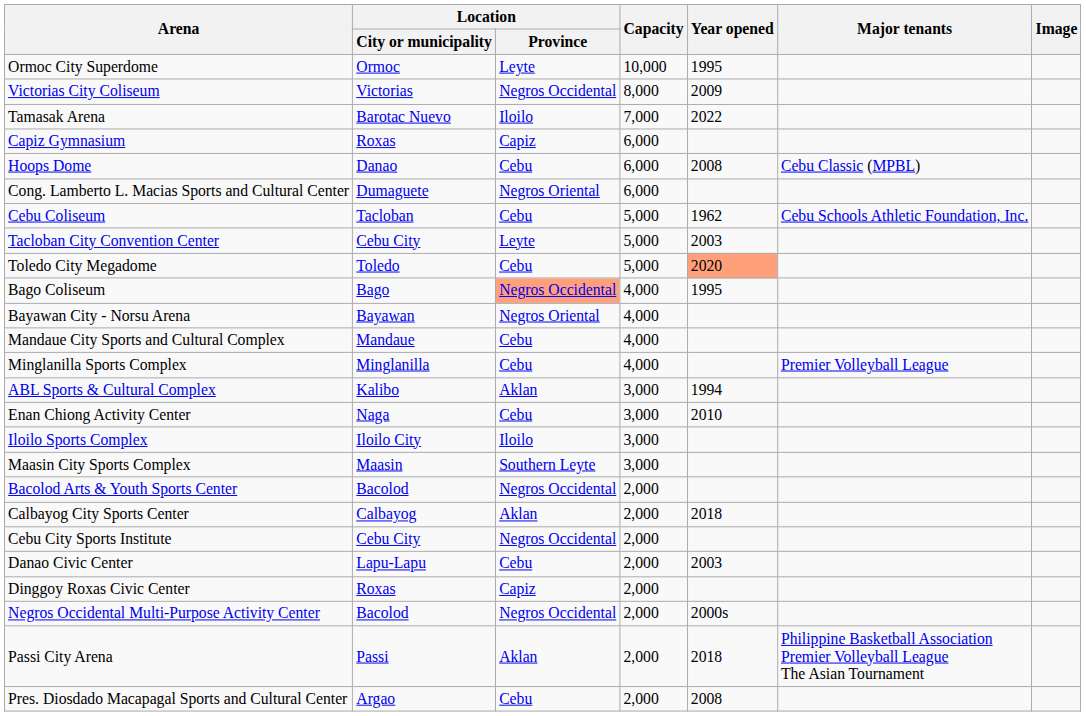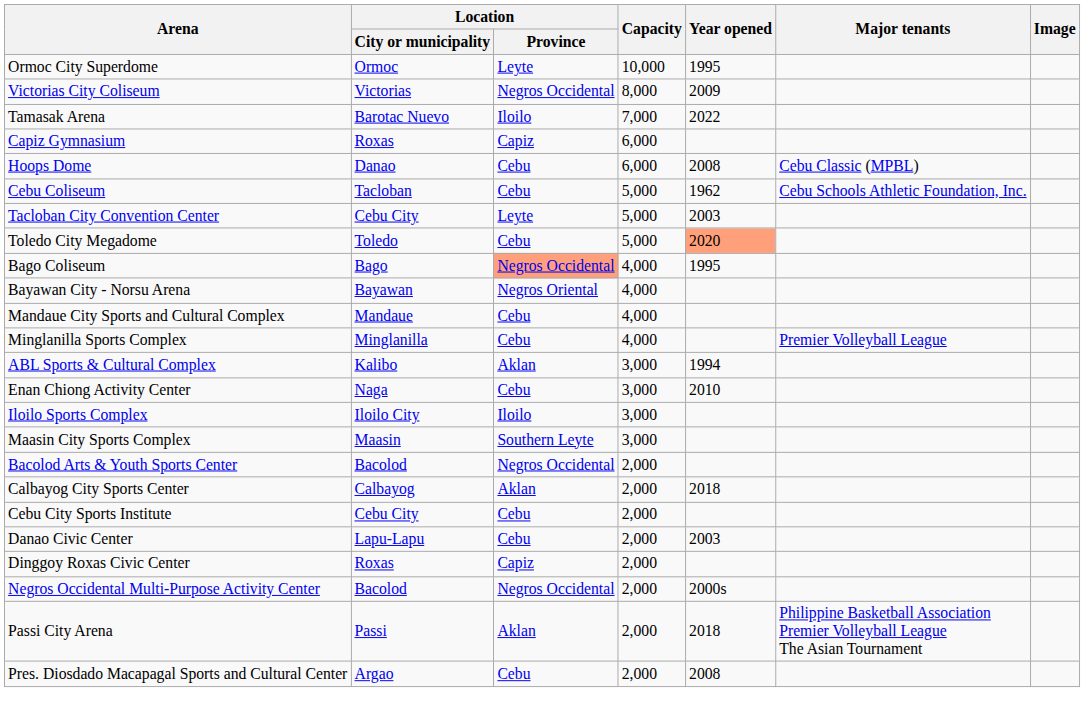 <table class="wikitable sortable">
 <tr>
 <th rowspan=2>Arena</th>
 <th colspan=2>Location</th>
 <th rowspan=2>Capacity</th>
 <th rowspan=2>Year opened</th>
 <th rowspan=2>Major tenants</th>
 <th rowspan=2>Image</th>
 </tr>
 <tr>
 <th>City or municipality</th>
 <th>Province</th>
 </tr>
 <tr>
 <td>Ormoc City Superdome</td>
 <td><a href='#'>Ormoc</a></td>
 <td><a href='#'>Leyte</a></td>
 <td>10,000</td>
 <td>1995</td>
 <td></td>
 <td></td>
 </tr>
 <tr>
 <td><a href='#'>Victorias City Coliseum</a></td>
 <td><a href='#'>Victorias</a></td>
 <td><a href='#'>Negros Occidental</a></td>
 <td>8,000</td>
 <td>2009</td>
 <td></td>
 <td></td>
 </tr>
 <tr>
 <td>Tamasak Arena</td>
 <td><a href='#'>Barotac Nuevo</a></td>
 <td><a href='#'>Iloilo</a></td>
 <td>7,000</td>
 <td>2022</td>
 <td></td>
 <td></td>
 </tr>
 <tr>
 <td><a href='#'>Capiz Gymnasium</a></td>
 <td><a href='#'>Roxas</a></td>
 <td><a href='#'>Capiz</a></td>
 <td>6,000</td>
 <td></td>
 <td></td>
 <td></td>
 </tr>
 <tr>
 <td><a href='#'>Hoops Dome</a></td>
 <td><a href='#'>Danao</a></td>
 <td><a href='#'>Cebu</a></td>
 <td>6,000</td>
 <td>2008</td>
 <td><a href='#'>Cebu Classic</a> (<a href='#'>MPBL</a>)</td>
-<td></td>
-</tr>
-<tr>
-<td>Cong. Lamberto L. Macias Sports and Cultural Center</td>
-<td><a href='#'>Dumaguete</a></td>
-<td><a href='#'>Negros Oriental</a></td>
-<td>6,000</td>
-<td></td>
-<td></td>
 <td></td>
 </tr>
 <tr>
 <td><a href='#'>Cebu Coliseum</a></td>
 <td><a href='#'>Tacloban</a></td>
 <td><a href='#'>Cebu</a></td>
 <td>5,000</td>
 <td>1962</td>
 <td><a href='#'>Cebu Schools Athletic Foundation, Inc.</a></td>
 <td></td>
 </tr>
 <tr>
 <td><a href='#'>Tacloban City Convention Center</a></td>
 <td><a href='#'>Cebu City</a></td>
 <td><a href='#'>Leyte</a></td>
 <td>5,000</td>
 <td>2003</td>
 <td></td>
 <td></td>
 </tr>
 <tr>
 <td>Toledo City Megadome</td>
 <td><a href='#'>Toledo</a></td>
 <td><a href='#'>Cebu</a></td>
 <td>5,000</td>
 <td style="background: lightsalmon;">2020</td>
 <td></td>
 <td></td>
 </tr>
 <tr>
 <td>Bago Coliseum</td>
 <td><a href='#'>Bago</a></td>
 <td style="background: lightsalmon;"><a href='#'>Negros Occidental</a></td>
 <td>4,000</td>
 <td>1995</td>
 <td></td>
 <td></td>
 </tr>
 <tr>
 <td>Bayawan City - Norsu Arena</td>
 <td><a href='#'>Bayawan</a></td>
 <td><a href='#'>Negros Oriental</a></td>
 <td>4,000</td>
 <td></td>
 <td></td>
 <td></td>
 </tr>
 <tr>
 <td>Mandaue City Sports and Cultural Complex</td>
 <td><a href='#'>Mandaue</a></td>
 <td><a href='#'>Cebu</a></td>
 <td>4,000</td>
 <td></td>
 <td></td>
 <td></td>
 </tr>
 <tr>
 <td>Minglanilla Sports Complex</td>
 <td><a href='#'>Minglanilla</a></td>
 <td><a href='#'>Cebu</a></td>
 <td>4,000</td>
 <td></td>
 <td><a href='#'>Premier Volleyball League</a></td>
 </tr>
 <tr>
 <td><a href='#'>ABL Sports & Cultural Complex</a></td>
 <td><a href='#'>Kalibo</a></td>
 <td><a href='#'>Aklan</a></td>
 <td>3,000</td>
 <td>1994</td>
 <td></td>
 <td></td>
 </tr>
 <tr>
 <td>Enan Chiong Activity Center</td>
 <td><a href='#'>Naga</a></td>
 <td><a href='#'>Cebu</a></td>
 <td>3,000</td>
 <td>2010</td>
 <td></td>
 <td></td>
 </tr>
 <tr>
 <td><a href='#'>Iloilo Sports Complex</a></td>
 <td><a href='#'>Iloilo City</a></td>
 <td><a href='#'>Iloilo</a></td>
 <td>3,000</td>
 <td></td>
 <td></td>
 <td></td>
 </tr>
 <tr>
 <td>Maasin City Sports Complex</td>
 <td><a href='#'>Maasin</a></td>
 <td><a href='#'>Southern Leyte</a></td>
 <td>3,000</td>
 <td></td>
 <td></td>
 <td></td>
 </tr>
 <tr>
 <td><a href='#'>Bacolod Arts & Youth Sports Center</a></td>
 <td><a href='#'>Bacolod</a></td>
 <td><a href='#'>Negros Occidental</a></td>
 <td>2,000</td>
 <td></td>
 <td></td>
 <td></td>
 </tr>
 <tr>
 <td>Calbayog City Sports Center</td>
 <td><a href='#'>Calbayog</a></td>
 <td><a href='#'>Aklan</a></td>
 <td>2,000</td>
 <td>2018</td>
 <td></td>
 <td></td>
 </tr>
 <tr>
 <td>Cebu City Sports Institute</td>
 <td><a href='#'>Cebu City</a></td>
-<td><a href='#'>Negros Occidental</a></td>
+<td><a href='#'>Cebu</a></td>
 <td>2,000</td>
 <td></td>
 <td></td>
 <td></td>
 </tr>
 <tr>
 <td>Danao Civic Center</td>
 <td><a href='#'>Lapu-Lapu</a></td>
 <td><a href='#'>Cebu</a></td>
 <td>2,000</td>
 <td>2003</td>
 <td></td>
 <td></td>
 </tr>
 <tr>
 <td>Dinggoy Roxas Civic Center</td>
 <td><a href='#'>Roxas</a></td>
 <td><a href='#'>Capiz</a></td>
 <td>2,000</td>
 <td></td>
 <td></td>
 <td></td>
 </tr>
 <tr>
 <td><a href='#'>Negros Occidental Multi-Purpose Activity Center</a></td>
 <td><a href='#'>Bacolod</a></td>
 <td><a href='#'>Negros Occidental</a></td>
 <td>2,000</td>
 <td>2000s</td>
 <td></td>
 <td></td>
 </tr>
 <tr>
 <td>Passi City Arena</td>
 <td><a href='#'>Passi</a></td>
 <td><a href='#'>Aklan</a></td>
 <td>2,000</td>
 <td>2018</td>
 <td><a href='#'>Philippine Basketball Association</a> <br> <a href='#'>Premier Volleyball League</a> <br> The Asian Tournament</td>
 </tr>
 <tr>
 <td>Pres. Diosdado Macapagal Sports and Cultural Center</td>
 <td><a href='#'>Argao</a></td>
 <td><a href='#'>Cebu</a></td>
 <td>2,000</td>
 <td>2008</td>
 <td></td>
 <td></td>
 </tr>
 </table>
